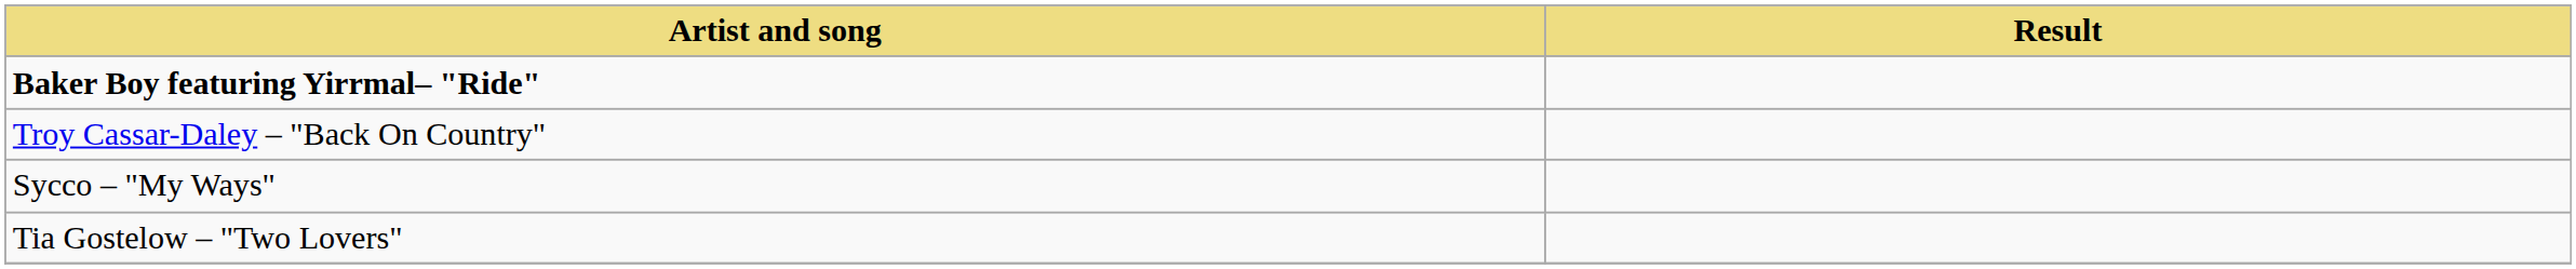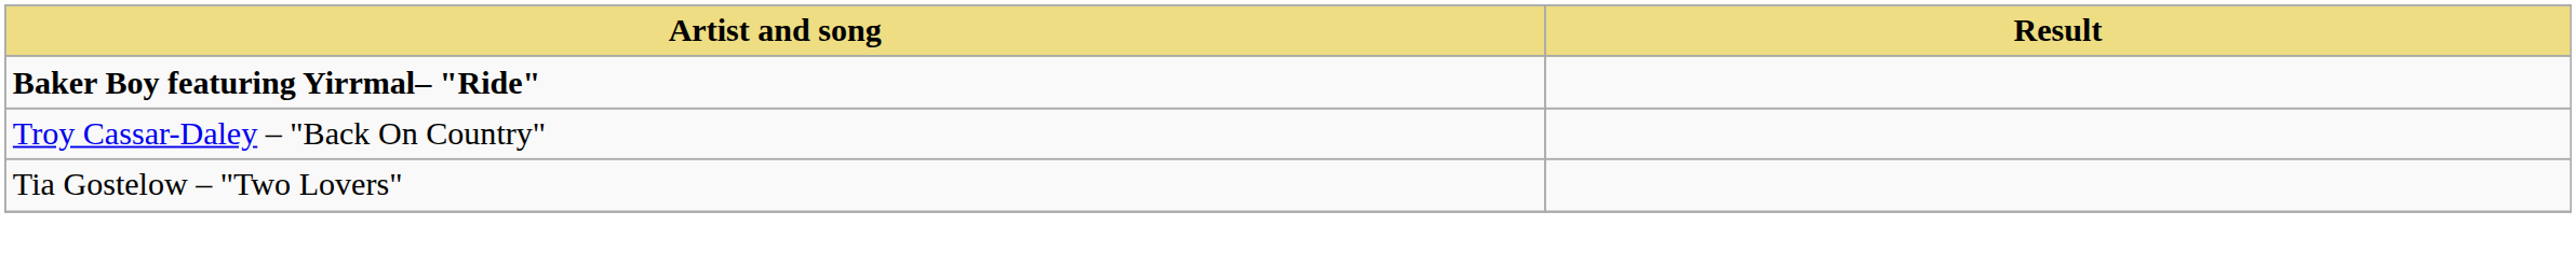 <table class="wikitable" width=100%>
 <tr>
 <th style="width:15%;background:#EEDD82;">Artist and song</th>
 <th style="width:10%;background:#EEDD82;">Result</th>
 </tr>
 <tr>
 <td><strong>Baker Boy featuring Yirrmal– "Ride"</strong></td>
 <td></td>
 </tr>
 <tr>
 <td><a href='#'>Troy Cassar-Daley</a> – "Back On Country"</td>
 <td></td>
 </tr>
 <tr>
-<td>Sycco – "My Ways"</td>
-<td></td>
-</tr>
-<tr>
 <td>Tia Gostelow – "Two Lovers"</td>
 <td></td>
 </tr>
 <tr>
 </tr>
 </table>
